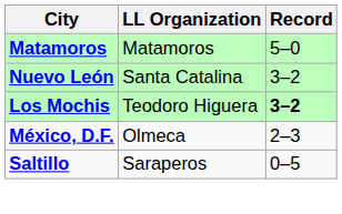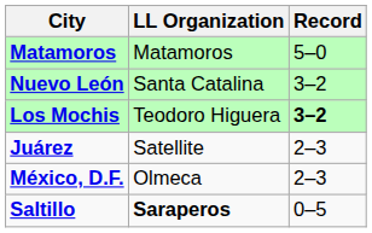 <table class="wikitable">
 <tr>
 <th>City</th>
 <th>LL Organization</th>
 <th>Record</th>
 </tr>
 <tr style="background:#bfb;">
 <td> <strong><a href='#'>Matamoros</a></strong></td>
 <td>Matamoros</td>
 <td>5–0</td>
 </tr>
 <tr style="background:#bfb;">
 <td> <strong><a href='#'>Nuevo León</a></strong></td>
 <td>Santa Catalina</td>
 <td>3–2</td>
 </tr>
 <tr style="background:#bfb;">
 <td> <strong><a href='#'>Los Mochis</a></strong></td>
 <td>Teodoro Higuera</td>
 <td><strong>3–2</strong></td>
 </tr>
 <tr>
+<td> <strong><a href='#'>Juárez</a></strong></td>
+<td>Satellite</td>
+<td>2–3</td>
+</tr>
+<tr>
 <td> <strong><a href='#'>México, D.F.</a></strong></td>
 <td>Olmeca</td>
 <td>2–3</td>
 </tr>
 <tr>
 <td> <strong><a href='#'>Saltillo</a></strong></td>
-<td>Saraperos</td>
+<td><strong>Saraperos</strong></td>
 <td>0–5</td>
 </tr>
 </table>
